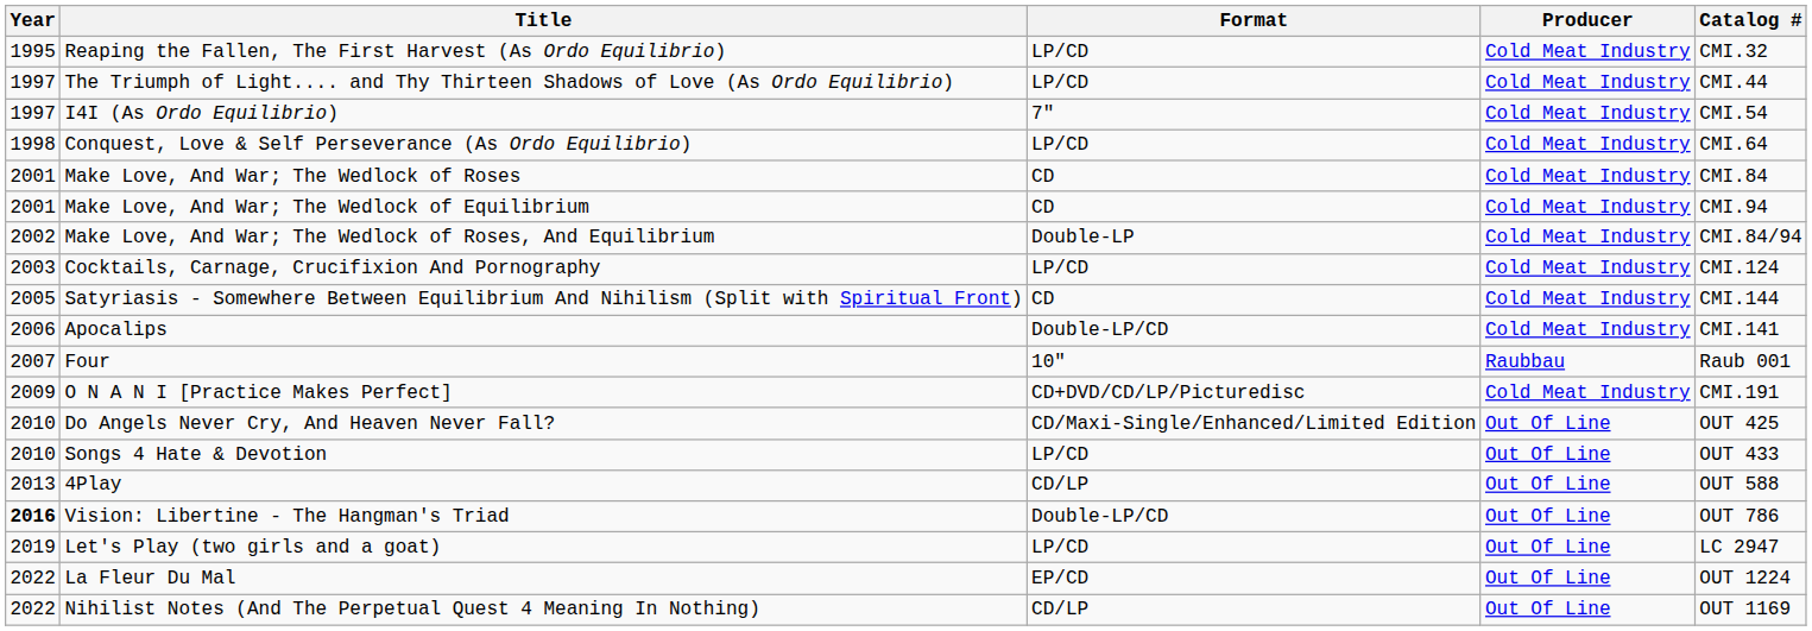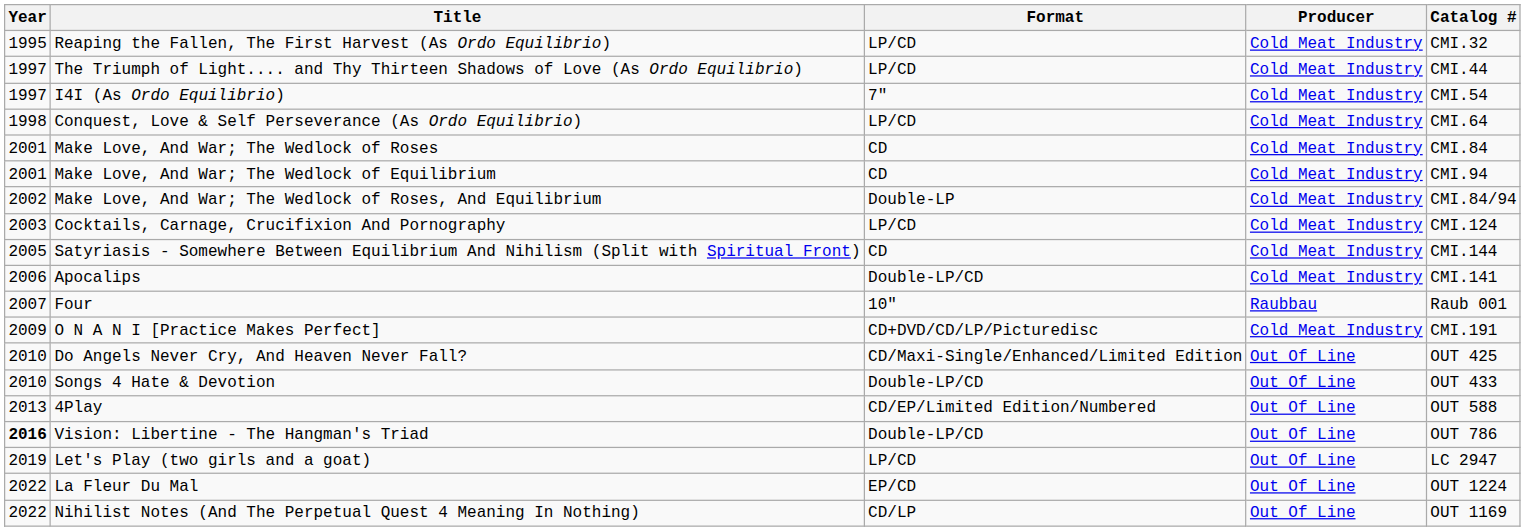 <table class="wikitable">
 <tr>
 <th>Year</th>
 <th>Title</th>
 <th>Format</th>
 <th>Producer</th>
 <th>Catalog #</th>
 </tr>
 <tr>
 <td>1995</td>
 <td>Reaping the Fallen, The First Harvest (As <em>Ordo Equilibrio</em>)</td>
 <td>LP/CD</td>
 <td><a href='#'>Cold Meat Industry</a></td>
 <td>CMI.32</td>
 </tr>
 <tr>
 <td>1997</td>
 <td>The Triumph of Light.... and Thy Thirteen Shadows of Love (As <em>Ordo Equilibrio</em>)</td>
 <td>LP/CD</td>
 <td><a href='#'>Cold Meat Industry</a></td>
 <td>CMI.44</td>
 </tr>
 <tr>
 <td>1997</td>
 <td>I4I (As <em>Ordo Equilibrio</em>)</td>
 <td>7"</td>
 <td><a href='#'>Cold Meat Industry</a></td>
 <td>CMI.54</td>
 </tr>
 <tr>
 <td>1998</td>
 <td>Conquest, Love & Self Perseverance (As <em>Ordo Equilibrio</em>)</td>
 <td>LP/CD</td>
 <td><a href='#'>Cold Meat Industry</a></td>
 <td>CMI.64</td>
 </tr>
 <tr>
 <td>2001</td>
 <td>Make Love, And War; The Wedlock of Roses</td>
 <td>CD</td>
 <td><a href='#'>Cold Meat Industry</a></td>
 <td>CMI.84</td>
 </tr>
 <tr>
 <td>2001</td>
 <td>Make Love, And War; The Wedlock of Equilibrium</td>
 <td>CD</td>
 <td><a href='#'>Cold Meat Industry</a></td>
 <td>CMI.94</td>
 </tr>
 <tr>
 <td>2002</td>
 <td>Make Love, And War; The Wedlock of Roses, And Equilibrium</td>
 <td>Double-LP</td>
 <td><a href='#'>Cold Meat Industry</a></td>
 <td>CMI.84/94</td>
 </tr>
 <tr>
 <td>2003</td>
 <td>Cocktails, Carnage, Crucifixion And Pornography</td>
 <td>LP/CD</td>
 <td><a href='#'>Cold Meat Industry</a></td>
 <td>CMI.124</td>
 </tr>
 <tr>
 <td>2005</td>
 <td>Satyriasis - Somewhere Between Equilibrium And Nihilism (Split with <a href='#'>Spiritual Front</a>)</td>
 <td>CD</td>
 <td><a href='#'>Cold Meat Industry</a></td>
 <td>CMI.144</td>
 </tr>
 <tr>
 <td>2006</td>
 <td>Apocalips</td>
 <td>Double-LP/CD</td>
 <td><a href='#'>Cold Meat Industry</a></td>
 <td>CMI.141</td>
 </tr>
 <tr>
 <td>2007</td>
 <td>Four</td>
 <td>10"</td>
 <td><a href='#'>Raubbau</a></td>
 <td>Raub 001</td>
 </tr>
 <tr>
 <td>2009</td>
 <td>O N A N I [Practice Makes Perfect]</td>
 <td>CD+DVD/CD/LP/Picturedisc</td>
 <td><a href='#'>Cold Meat Industry</a></td>
 <td>CMI.191</td>
 </tr>
 <tr>
 <td>2010</td>
 <td>Do Angels Never Cry, And Heaven Never Fall?</td>
 <td>CD/Maxi-Single/Enhanced/Limited Edition</td>
 <td><a href='#'>Out Of Line</a></td>
 <td>OUT 425</td>
 </tr>
 <tr>
 <td>2010</td>
 <td>Songs 4 Hate & Devotion</td>
-<td>LP/CD</td>
+<td>Double-LP/CD</td>
 <td><a href='#'>Out Of Line</a></td>
 <td>OUT 433</td>
 </tr>
 <tr>
 <td>2013</td>
 <td>4Play</td>
-<td>CD/LP</td>
+<td>CD/EP/Limited Edition/Numbered</td>
 <td><a href='#'>Out Of Line</a></td>
 <td>OUT 588</td>
 </tr>
 <tr>
 <td><strong>2016</strong></td>
 <td>Vision: Libertine - The Hangman's Triad</td>
 <td>Double-LP/CD</td>
 <td><a href='#'>Out Of Line</a></td>
 <td>OUT 786</td>
 </tr>
 <tr>
 <td>2019</td>
 <td>Let's Play (two girls and a goat)</td>
 <td>LP/CD</td>
 <td><a href='#'>Out Of Line</a></td>
 <td>LC 2947</td>
 </tr>
 <tr>
 <td>2022</td>
 <td>La Fleur Du Mal</td>
 <td>EP/CD</td>
 <td><a href='#'>Out Of Line</a></td>
 <td>OUT 1224</td>
 </tr>
 <tr>
 <td>2022</td>
 <td>Nihilist Notes (And The Perpetual Quest 4 Meaning In Nothing)</td>
 <td>CD/LP</td>
 <td><a href='#'>Out Of Line</a></td>
 <td>OUT 1169</td>
 </tr>
 </table>
